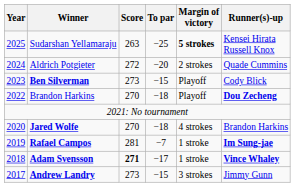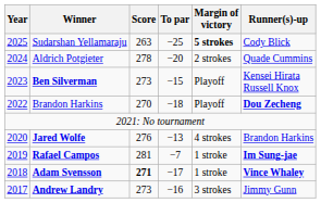 <table class=wikitable style=font-size:95%>
 <tr>
 <th>Year</th>
 <th>Winner</th>
 <th>Score</th>
 <th>To par</th>
 <th>Margin of<br>victory</th>
 <th>Runner(s)-up</th>
 </tr>
 <tr>
 <td><a href='#'>2025</a></td>
 <td> <a href='#'>Sudarshan Yellamaraju</a></td>
 <td align=center>263</td>
 <td align=center>−25</td>
 <td><strong>5 strokes</strong></td>
-<td> <a href='#'>Kensei Hirata</a><br> <a href='#'>Russell Knox</a></td>
+<td> <a href='#'>Cody Blick</a></td>
 </tr>
 <tr>
 <td><a href='#'>2024</a></td>
 <td> <a href='#'>Aldrich Potgieter</a></td>
-<td align=center>272</td>
+<td align=center>278</td>
 <td align=center>−20</td>
 <td>2 strokes</td>
 <td> <a href='#'>Quade Cummins</a></td>
 </tr>
 <tr>
 <td><a href='#'>2023</a></td>
 <td> <strong><a href='#'>Ben Silverman</a></strong></td>
 <td align=center>273</td>
 <td align=center>−15</td>
 <td>Playoff</td>
-<td> <a href='#'>Cody Blick</a></td>
+<td> <a href='#'>Kensei Hirata</a><br> <a href='#'>Russell Knox</a></td>
 </tr>
 <tr>
 <td><a href='#'>2022</a></td>
 <td> <a href='#'>Brandon Harkins</a></td>
 <td align=center>270</td>
 <td align=center>−18</td>
 <td>Playoff</td>
 <td> <strong><a href='#'>Dou Zecheng</a></strong></td>
 </tr>
 <tr>
 <td colspan=6 align=center><em>2021: No tournament</em></td>
 </tr>
 <tr>
 <td><a href='#'>2020</a></td>
 <td> <strong><a href='#'>Jared Wolfe</a></strong></td>
-<td align=center>270</td>
-<td align=center>−18</td>
+<td align=center>276</td>
+<td align=center>−13</td>
 <td>4 strokes</td>
 <td> <a href='#'>Brandon Harkins</a></td>
 </tr>
 <tr>
 <td><a href='#'>2019</a></td>
 <td> <strong><a href='#'>Rafael Campos</a></strong></td>
 <td align=center>281</td>
 <td align=center>−7</td>
 <td>1 stroke</td>
 <td> <strong><a href='#'>Im Sung-jae</a></strong></td>
 </tr>
 <tr>
 <td><a href='#'>2018</a></td>
 <td> <strong><a href='#'>Adam Svensson</a></strong></td>
 <td align=center><strong>271</strong></td>
 <td align=center>−17</td>
 <td>1 stroke</td>
 <td> <strong><a href='#'>Vince Whaley</a></strong></td>
 </tr>
 <tr>
 <td><a href='#'>2017</a></td>
 <td> <strong><a href='#'>Andrew Landry</a></strong></td>
 <td align=center>273</td>
-<td align=center>−15</td>
+<td align=center>−16</td>
 <td>3 strokes</td>
 <td> <a href='#'>Jimmy Gunn</a></td>
 </tr>
 </table>
